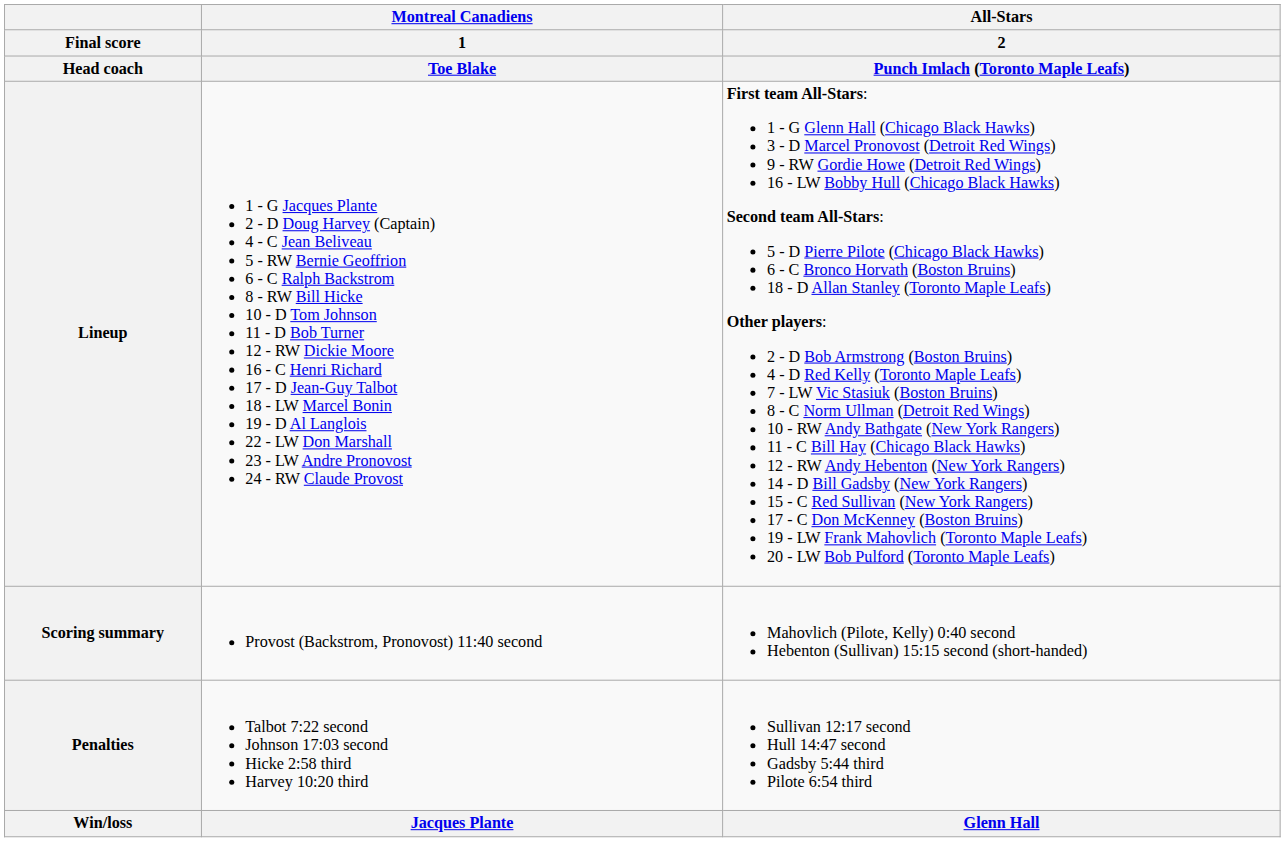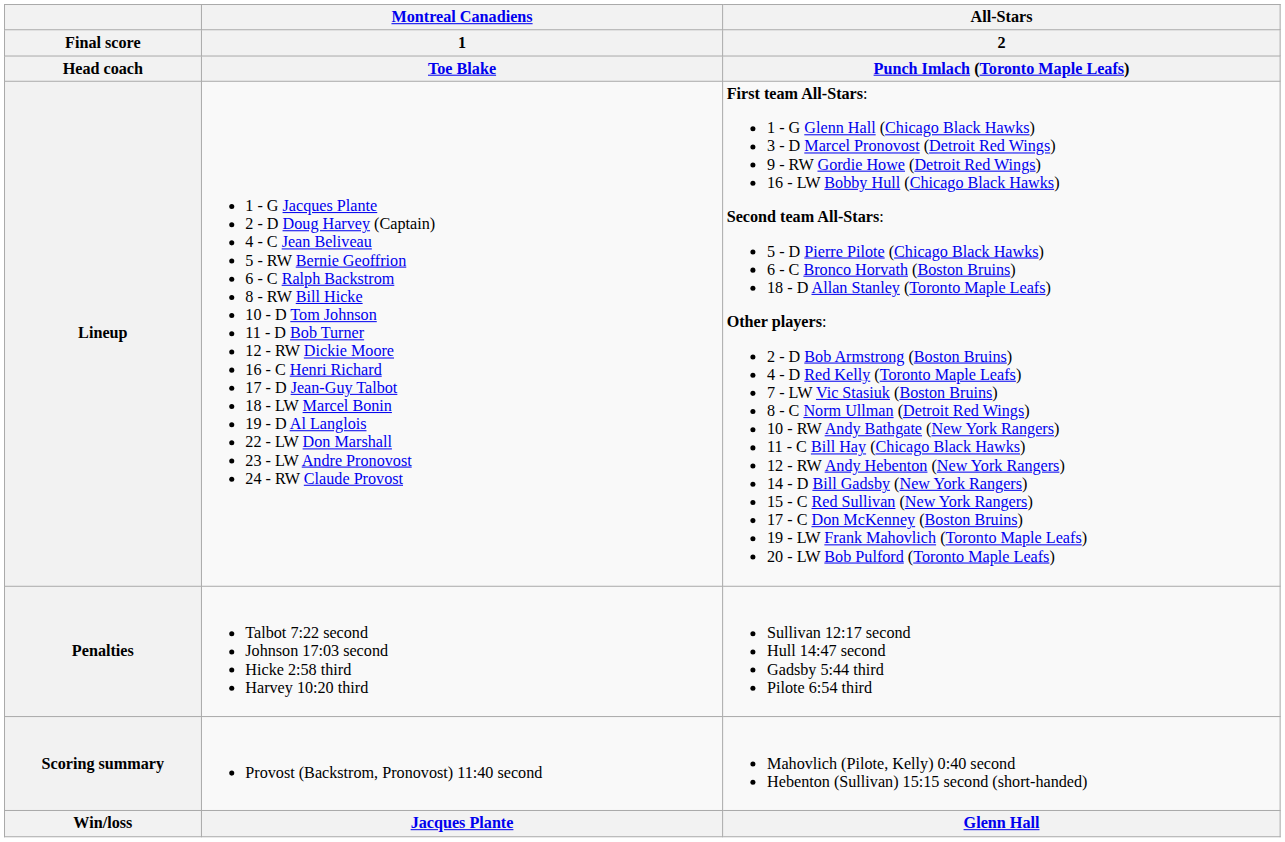 <table class="wikitable" style="width:100%">
 <tr>
 <th></th>
 <th><a href='#'>Montreal Canadiens</a></th>
 <th>All-Stars</th>
 </tr>
 <tr>
 <th>Final score</th>
 <th>1</th>
 <th>2</th>
 </tr>
 <tr>
 <th>Head coach</th>
 <th><a href='#'>Toe Blake</a></th>
 <th><a href='#'>Punch Imlach</a> (<a href='#'>Toronto Maple Leafs</a>)</th>
 </tr>
 <tr>
 <th>Lineup</th>
 <td><br><ul><li>1 - G <a href='#'>Jacques Plante</a></li><li>2 - D <a href='#'>Doug Harvey</a> (Captain)</li><li>4 - C <a href='#'>Jean Beliveau</a></li><li>5 - RW <a href='#'>Bernie Geoffrion</a></li><li>6 - C <a href='#'>Ralph Backstrom</a></li><li>8 - RW <a href='#'>Bill Hicke</a></li><li>10 - D <a href='#'>Tom Johnson</a></li><li>11 - D <a href='#'>Bob Turner</a></li><li>12 - RW <a href='#'>Dickie Moore</a></li><li>16 - C <a href='#'>Henri Richard</a></li><li>17 - D <a href='#'>Jean-Guy Talbot</a></li><li>18 - LW <a href='#'>Marcel Bonin</a></li><li>19 - D <a href='#'>Al Langlois</a></li><li>22 - LW <a href='#'>Don Marshall</a></li><li>23 - LW <a href='#'>Andre Pronovost</a></li><li>24 - RW <a href='#'>Claude Provost</a></li></ul></td>
 <td><strong>First team All-Stars</strong>:<br><ul><li>1 - G <a href='#'>Glenn Hall</a> (<a href='#'>Chicago Black Hawks</a>)</li><li>3 - D <a href='#'>Marcel Pronovost</a> (<a href='#'>Detroit Red Wings</a>)</li><li>9 - RW <a href='#'>Gordie Howe</a> (<a href='#'>Detroit Red Wings</a>)</li><li>16 - LW <a href='#'>Bobby Hull</a> (<a href='#'>Chicago Black Hawks</a>)</li></ul><strong>Second team All-Stars</strong>:<ul><li>5 - D <a href='#'>Pierre Pilote</a> (<a href='#'>Chicago Black Hawks</a>)</li><li>6 - C <a href='#'>Bronco Horvath</a> (<a href='#'>Boston Bruins</a>)</li><li>18 - D <a href='#'>Allan Stanley</a> (<a href='#'>Toronto Maple Leafs</a>)</li></ul><strong>Other players</strong>:<ul><li>2 - D <a href='#'>Bob Armstrong</a> (<a href='#'>Boston Bruins</a>)</li><li>4 - D <a href='#'>Red Kelly</a> (<a href='#'>Toronto Maple Leafs</a>)</li><li>7 - LW <a href='#'>Vic Stasiuk</a> (<a href='#'>Boston Bruins</a>)</li><li>8 - C <a href='#'>Norm Ullman</a> (<a href='#'>Detroit Red Wings</a>)</li><li>10 - RW <a href='#'>Andy Bathgate</a> (<a href='#'>New York Rangers</a>)</li><li>11 - C <a href='#'>Bill Hay</a> (<a href='#'>Chicago Black Hawks</a>)</li><li>12 - RW <a href='#'>Andy Hebenton</a> (<a href='#'>New York Rangers</a>)</li><li>14 - D <a href='#'>Bill Gadsby</a> (<a href='#'>New York Rangers</a>)</li><li>15 - C <a href='#'>Red Sullivan</a> (<a href='#'>New York Rangers</a>)</li><li>17 - C <a href='#'>Don McKenney</a> (<a href='#'>Boston Bruins</a>)</li><li>19 - LW <a href='#'>Frank Mahovlich</a> (<a href='#'>Toronto Maple Leafs</a>)</li><li>20 - LW <a href='#'>Bob Pulford</a> (<a href='#'>Toronto Maple Leafs</a>)</li></ul></td>
 </tr>
 <tr>
+<th>Penalties</th>
+<td><br><ul><li>Talbot 7:22 second</li><li>Johnson 17:03 second</li><li>Hicke 2:58 third</li><li>Harvey 10:20 third</li></ul></td>
+<td><br><ul><li>Sullivan 12:17 second</li><li>Hull 14:47 second</li><li>Gadsby 5:44 third</li><li>Pilote 6:54 third</li></ul></td>
+</tr>
+<tr>
 <th>Scoring summary</th>
 <td><br><ul><li>Provost (Backstrom, Pronovost) 11:40 second</li></ul></td>
 <td><br><ul><li>Mahovlich (Pilote, Kelly) 0:40 second</li><li>Hebenton (Sullivan) 15:15 second (short-handed)</li></ul></td>
-</tr>
-<tr>
-<th>Penalties</th>
-<td><br><ul><li>Talbot 7:22 second</li><li>Johnson 17:03 second</li><li>Hicke 2:58 third</li><li>Harvey 10:20 third</li></ul></td>
-<td><br><ul><li>Sullivan 12:17 second</li><li>Hull 14:47 second</li><li>Gadsby 5:44 third</li><li>Pilote 6:54 third</li></ul></td>
 </tr>
 <tr>
 <th>Win/loss</th>
 <th><a href='#'>Jacques Plante</a></th>
 <th><a href='#'>Glenn Hall</a></th>
 </tr>
 </table>
